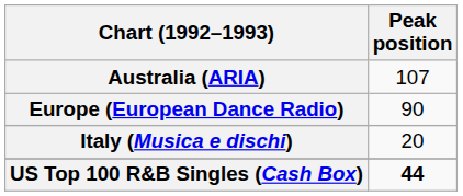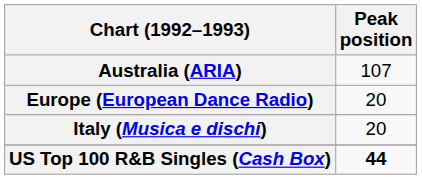 <table class="wikitable sortable plainrowheaders" style="text-align:center">
 <tr>
 <th scope="col">Chart (1992–1993)</th>
 <th scope="col">Peak<br>position</th>
 </tr>
 <tr>
 <th scope="row">Australia (<a href='#'>ARIA</a>)</th>
 <td>107</td>
 </tr>
 <tr>
 <th scope="row">Europe (<a href='#'>European Dance Radio</a>)</th>
-<td>90</td>
+<td>20</td>
 </tr>
 <tr>
 </tr>
 <tr>
 <th scope="row">Italy (<em><a href='#'>Musica e dischi</a></em>)</th>
 <td>20</td>
 </tr>
 <tr>
 </tr>
 <tr>
 </tr>
 <tr>
 </tr>
 <tr>
 <th scope="row">US Top 100 R&B Singles (<em><a href='#'>Cash Box</a></em>)</th>
 <td><strong>44</strong></td>
 </tr>
 </table>
